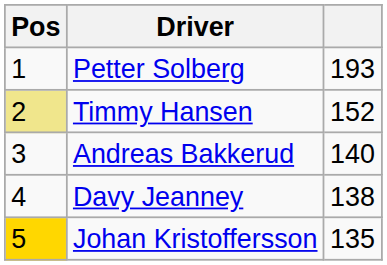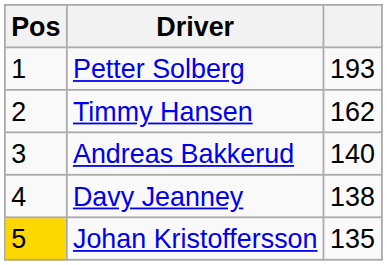 <table class="wikitable" style="font-size: 95%;">
 <tr>
 <th>Pos</th>
 <th>Driver</th>
 <th></th>
 </tr>
 <tr>
 <td>1</td>
 <td> <a href='#'>Petter Solberg</a></td>
 <td align="right">193</td>
 </tr>
 <tr>
-<td style="background: khaki;">2</td>
+<td>2</td>
 <td> <a href='#'>Timmy Hansen</a></td>
-<td align="right">152</td>
+<td align="right">162</td>
 </tr>
 <tr>
 <td>3</td>
 <td> <a href='#'>Andreas Bakkerud</a></td>
 <td align="right">140</td>
 </tr>
 <tr>
 <td>4</td>
 <td> <a href='#'>Davy Jeanney</a></td>
 <td align="right">138</td>
 </tr>
 <tr>
 <td style="background: gold;">5</td>
 <td> <a href='#'>Johan Kristoffersson</a></td>
 <td align="right">135</td>
 </tr>
 </table>
